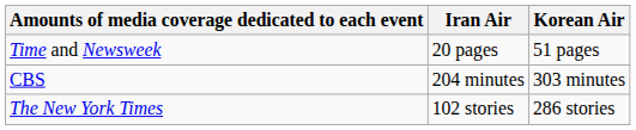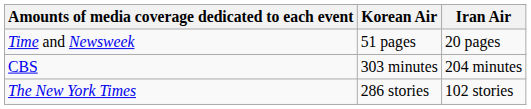 <table class="wikitable">
 <tr>
 <th>Amounts of media coverage dedicated to each event</th>
+<th>Korean Air</th>
 <th>Iran Air</th>
-<th>Korean Air</th>
 </tr>
 <tr>
 <td><em><a href='#'>Time</a></em> and <em><a href='#'>Newsweek</a></em></td>
+<td>51 pages</td>
 <td>20 pages</td>
-<td>51 pages</td>
 </tr>
 <tr>
 <td><a href='#'>CBS</a></td>
+<td>303 minutes</td>
 <td>204 minutes</td>
-<td>303 minutes</td>
 </tr>
 <tr>
 <td><em><a href='#'>The New York Times</a></em></td>
+<td>286 stories</td>
 <td>102 stories</td>
-<td>286 stories</td>
 </tr>
 </table>
